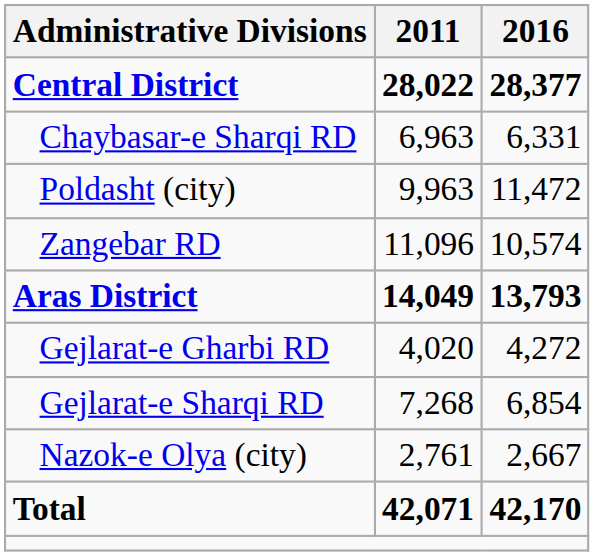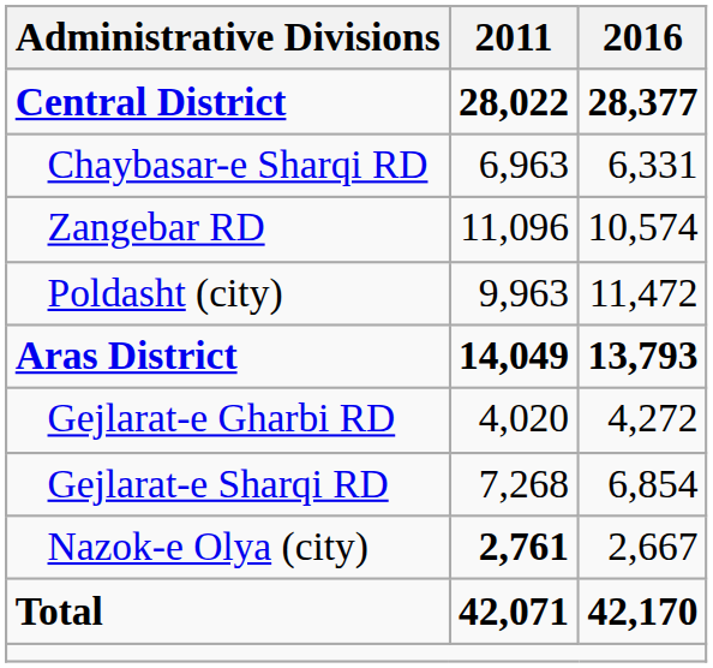 <table class="wikitable">
 <tr>
 <th>Administrative Divisions</th>
 <th>2011</th>
 <th>2016</th>
 </tr>
 <tr>
 <td><strong><a href='#'>Central District</a></strong></td>
 <td style="text-align: right;"><strong>28,022</strong></td>
 <td style="text-align: right;"><strong>28,377</strong></td>
 </tr>
 <tr>
 <td style="padding-left: 1em;"><a href='#'>Chaybasar-e Sharqi RD</a></td>
 <td style="text-align: right;">6,963</td>
 <td style="text-align: right;">6,331</td>
 </tr>
 <tr>
+<td style="padding-left: 1em;"><a href='#'>Zangebar RD</a></td>
+<td style="text-align: right;">11,096</td>
+<td style="text-align: right;">10,574</td>
+</tr>
+<tr>
 <td style="padding-left: 1em;"><a href='#'>Poldasht</a> (city)</td>
 <td style="text-align: right;">9,963</td>
 <td style="text-align: right;">11,472</td>
-</tr>
-<tr>
-<td style="padding-left: 1em;"><a href='#'>Zangebar RD</a></td>
-<td style="text-align: right;">11,096</td>
-<td style="text-align: right;">10,574</td>
 </tr>
 <tr>
 <td><strong><a href='#'>Aras District</a></strong></td>
 <td style="text-align: right;"><strong>14,049</strong></td>
 <td style="text-align: right;"><strong>13,793</strong></td>
 </tr>
 <tr>
 <td style="padding-left: 1em;"><a href='#'>Gejlarat-e Gharbi RD</a></td>
 <td style="text-align: right;">4,020</td>
 <td style="text-align: right;">4,272</td>
 </tr>
 <tr>
 <td style="padding-left: 1em;"><a href='#'>Gejlarat-e Sharqi RD</a></td>
 <td style="text-align: right;">7,268</td>
 <td style="text-align: right;">6,854</td>
 </tr>
 <tr>
 <td style="padding-left: 1em;"><a href='#'>Nazok-e Olya</a> (city)</td>
-<td style="text-align: right;">2,761</td>
+<td style="text-align: right;"><strong>2,761</strong></td>
 <td style="text-align: right;">2,667</td>
 </tr>
 <tr>
 <td><strong>Total</strong></td>
 <td style="text-align: right;"><strong>42,071</strong></td>
 <td style="text-align: right;"><strong>42,170</strong></td>
 </tr>
 <tr>
 <td colspan=3></td>
 </tr>
 </table>
